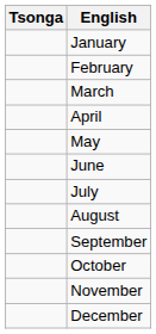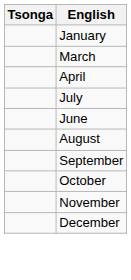 <table class="wikitable">
 <tr>
 <th>Tsonga</th>
 <th>English</th>
 </tr>
 <tr>
 <td></td>
 <td>January</td>
 </tr>
 <tr>
 <td></td>
-<td>February</td>
-</tr>
-<tr>
-<td></td>
 <td>March</td>
 </tr>
 <tr>
 <td></td>
 <td>April</td>
 </tr>
 <tr>
 <td></td>
-<td>May</td>
+<td>July</td>
 </tr>
 <tr>
 <td></td>
 <td>June</td>
-</tr>
-<tr>
-<td></td>
-<td>July</td>
 </tr>
 <tr>
 <td></td>
 <td>August</td>
 </tr>
 <tr>
 <td></td>
 <td>September</td>
 </tr>
 <tr>
 <td></td>
 <td>October</td>
 </tr>
 <tr>
 <td></td>
 <td>November</td>
 </tr>
 <tr>
 <td></td>
 <td>December</td>
 </tr>
 </table>
